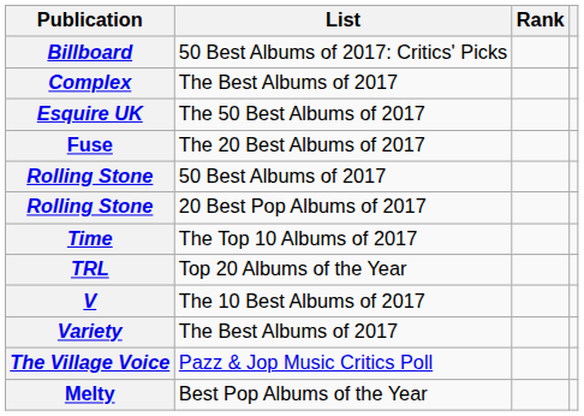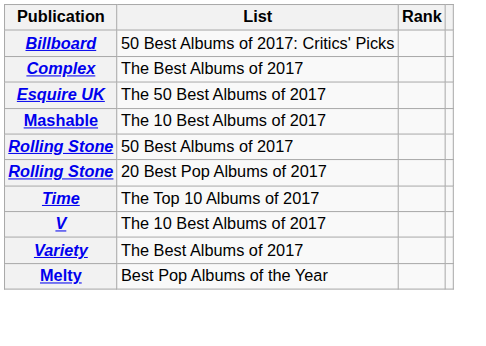 <table class="sortable wikitable plainrowheaders">
 <tr>
 <th>Publication</th>
 <th>List</th>
 <th>Rank</th>
 <th class="unsortable"></th>
 </tr>
 <tr>
 <th scope="row"><em><a href='#'>Billboard</a></em></th>
 <td>50 Best Albums of 2017: Critics' Picks</td>
 <td></td>
 <td></td>
 </tr>
 <tr>
 <th scope="row"><em><a href='#'>Complex</a></em></th>
 <td>The Best Albums of 2017</td>
 <td></td>
 <td></td>
 </tr>
 <tr>
 <th scope="row"><em><a href='#'>Esquire UK</a></em></th>
 <td>The 50 Best Albums of 2017</td>
 <td></td>
 <td></td>
 </tr>
 <tr>
-<th scope="row"><a href='#'>Fuse</a></th>
-<td>The 20 Best Albums of 2017</td>
+<th scope="row"><a href='#'>Mashable</a></th>
+<td>The 10 Best Albums of 2017</td>
 <td></td>
 <td></td>
 </tr>
 <tr>
 <th scope="row"><em><a href='#'>Rolling Stone</a></em></th>
 <td>50 Best Albums of 2017</td>
 <td></td>
 <td></td>
 </tr>
 <tr>
 <th scope="row"><em><a href='#'>Rolling Stone</a></em></th>
 <td>20 Best Pop Albums of 2017</td>
 <td></td>
 <td></td>
 </tr>
 <tr>
 <th scope="row"><a href='#'><em>Time</em></a></th>
 <td>The Top 10 Albums of 2017</td>
 <td></td>
 <td></td>
 </tr>
 <tr>
-<th scope="row"><em><a href='#'>TRL</a></em></th>
-<td>Top 20 Albums of the Year</td>
-<td></td>
-<td></td>
-</tr>
-<tr>
 <th scope="row"><em><a href='#'>V</a></em></th>
 <td>The 10 Best Albums of 2017</td>
 <td></td>
 <td></td>
 </tr>
 <tr>
 <th scope="row"><em><a href='#'>Variety</a></em></th>
 <td>The Best Albums of 2017</td>
 <td></td>
 <td></td>
 </tr>
 <tr>
-<th scope="row"><em><a href='#'>The Village Voice</a></em></th>
-<td><a href='#'>Pazz & Jop Music Critics Poll</a></td>
-<td></td>
-<td></td>
-</tr>
-<tr>
 <th scope="row"><a href='#'>Melty</a></th>
 <td>Best Pop Albums of the Year</td>
 <td></td>
 <td></td>
 </tr>
 </table>
